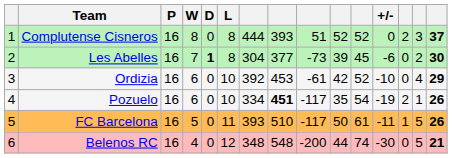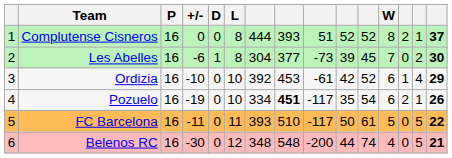 <table class="wikitable sortable col2izq" style="text-align: right; font-size: 85%">
 <tr>
 <th></th>
 <th style=min-width:10em>Team</th>
 <th>P</th>
-<th>W</th>
+<th>+/-</th>
 <th>D</th>
 <th>L</th>
 <th></th>
 <th></th>
 <th></th>
 <th></th>
 <th></th>
-<th>+/-</th>
+<th>W</th>
 <th></th>
 <th></th>
 <th></th>
 </tr>
 <tr style="background:#BBF3BB;">
 <td>1</td>
 <td><a href='#'>Complutense Cisneros</a></td>
 <td>16</td>
-<td>8</td>
+<td>0</td>
 <td>0</td>
 <td>8</td>
 <td>444</td>
 <td>393</td>
 <td>51</td>
 <td>52</td>
 <td>52</td>
-<td>0</td>
+<td>8</td>
 <td>2</td>
-<td>3</td>
+<td>1</td>
 <td><strong>37</strong></td>
 </tr>
 <tr style="background:#BBF3BB;">
 <td>2</td>
 <td><a href='#'>Les Abelles</a></td>
 <td>16</td>
-<td>7</td>
-<td><strong>1</strong></td>
+<td>-6</td>
+<td>1</td>
 <td>8</td>
 <td>304</td>
 <td>377</td>
 <td>-73</td>
 <td>39</td>
 <td>45</td>
-<td>-6</td>
+<td>7</td>
 <td>0</td>
 <td>2</td>
 <td><strong>30</strong></td>
 </tr>
 <tr style="background:#F5F5F5;">
 <td>3</td>
 <td><a href='#'>Ordizia</a></td>
 <td>16</td>
-<td>6</td>
+<td>-10</td>
 <td>0</td>
 <td>10</td>
 <td>392</td>
 <td>453</td>
 <td>-61</td>
 <td>42</td>
 <td>52</td>
-<td>-10</td>
-<td>0</td>
+<td>6</td>
+<td>1</td>
 <td>4</td>
 <td><strong>29</strong></td>
 </tr>
 <tr style="background:#F5F5F5;">
 <td>4</td>
 <td><a href='#'>Pozuelo</a></td>
 <td>16</td>
-<td>6</td>
+<td>-19</td>
 <td>0</td>
 <td>10</td>
 <td>334</td>
 <td><strong>451</strong></td>
 <td>-117</td>
 <td>35</td>
 <td>54</td>
-<td>-19</td>
+<td>6</td>
 <td>2</td>
 <td>1</td>
 <td><strong>26</strong></td>
 </tr>
 <tr style="background:#FFBB55;">
 <td>5</td>
 <td><a href='#'>FC Barcelona</a></td>
 <td>16</td>
-<td>5</td>
+<td>-11</td>
 <td>0</td>
 <td>11</td>
 <td>393</td>
 <td>510</td>
 <td>-117</td>
 <td>50</td>
 <td>61</td>
-<td>-11</td>
-<td>1</td>
 <td>5</td>
-<td><strong>26</strong></td>
+<td>0</td>
+<td>5</td>
+<td><strong>22</strong></td>
 </tr>
 <tr style="background:#FFBBBB;">
 <td>6</td>
 <td><a href='#'>Belenos RC</a></td>
 <td>16</td>
-<td>4</td>
+<td>-30</td>
 <td>0</td>
 <td>12</td>
 <td>348</td>
 <td>548</td>
 <td>-200</td>
 <td>44</td>
 <td>74</td>
-<td>-30</td>
+<td>4</td>
 <td>0</td>
 <td>5</td>
 <td><strong>21</strong></td>
 </tr>
 </table>
